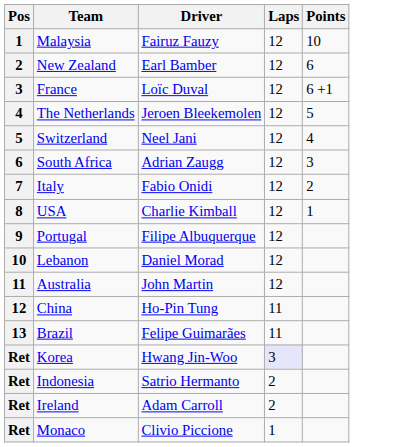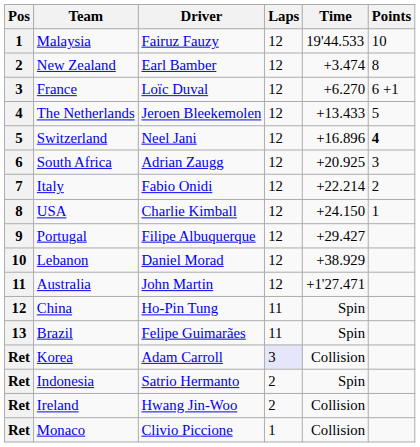 <table class="wikitable" style="font-size:95%">
 <tr>
 <th>Pos</th>
 <th>Team</th>
 <th>Driver</th>
 <th>Laps</th>
+<th>Time</th>
 <th>Points</th>
 </tr>
 <tr>
 <th>1</th>
 <td> <a href='#'>Malaysia</a></td>
 <td><a href='#'>Fairuz Fauzy</a></td>
 <td>12</td>
+<td>19'44.533</td>
 <td>10</td>
 </tr>
 <tr>
 <th>2</th>
 <td> <a href='#'>New Zealand</a></td>
 <td><a href='#'>Earl Bamber</a></td>
 <td>12</td>
-<td>6</td>
+<td align=right>+3.474</td>
+<td>8</td>
 </tr>
 <tr>
 <th>3</th>
 <td> <a href='#'>France</a></td>
 <td><a href='#'>Loïc Duval</a></td>
 <td>12</td>
+<td align=right>+6.270</td>
 <td>6 +1</td>
 </tr>
 <tr>
 <th>4</th>
 <td> <a href='#'>The Netherlands</a></td>
 <td><a href='#'>Jeroen Bleekemolen</a></td>
 <td>12</td>
+<td align=right>+13.433</td>
 <td>5</td>
 </tr>
 <tr>
 <th>5</th>
 <td> <a href='#'>Switzerland</a></td>
 <td><a href='#'>Neel Jani</a></td>
 <td>12</td>
-<td>4</td>
+<td align=right>+16.896</td>
+<td><strong>4</strong></td>
 </tr>
 <tr>
 <th>6</th>
 <td> <a href='#'>South Africa</a></td>
 <td><a href='#'>Adrian Zaugg</a></td>
 <td>12</td>
+<td align=right>+20.925</td>
 <td>3</td>
 </tr>
 <tr>
 <th>7</th>
 <td> <a href='#'>Italy</a></td>
 <td><a href='#'>Fabio Onidi</a></td>
 <td>12</td>
+<td align=right>+22.214</td>
 <td>2</td>
 </tr>
 <tr>
 <th>8</th>
 <td> <a href='#'>USA</a></td>
 <td><a href='#'>Charlie Kimball</a></td>
 <td>12</td>
+<td align=right>+24.150</td>
 <td>1</td>
 </tr>
 <tr>
 <th>9</th>
 <td> <a href='#'>Portugal</a></td>
 <td><a href='#'>Filipe Albuquerque</a></td>
 <td>12</td>
+<td align=right>+29.427</td>
 <td></td>
 </tr>
 <tr>
 <th>10</th>
 <td> <a href='#'>Lebanon</a></td>
 <td><a href='#'>Daniel Morad</a></td>
 <td>12</td>
+<td align=right>+38.929</td>
 <td></td>
 </tr>
 <tr>
 <th>11</th>
 <td> <a href='#'>Australia</a></td>
 <td><a href='#'>John Martin</a></td>
 <td>12</td>
+<td align=right>+1'27.471</td>
 <td></td>
 </tr>
 <tr>
 <th>12</th>
 <td> <a href='#'>China</a></td>
 <td><a href='#'>Ho-Pin Tung</a></td>
 <td>11</td>
+<td align=right>Spin</td>
 <td></td>
 </tr>
 <tr>
 <th>13</th>
 <td> <a href='#'>Brazil</a></td>
 <td><a href='#'>Felipe Guimarães</a></td>
 <td>11</td>
+<td align=right>Spin</td>
 <td></td>
 </tr>
 <tr>
 <th>Ret</th>
 <td> <a href='#'>Korea</a></td>
-<td><a href='#'>Hwang Jin-Woo</a></td>
+<td><a href='#'>Adam Carroll</a></td>
 <td style="background: lavender;">3</td>
+<td align=right>Collision</td>
 <td></td>
 </tr>
 <tr>
 <th>Ret</th>
 <td> <a href='#'>Indonesia</a></td>
 <td><a href='#'>Satrio Hermanto</a></td>
 <td>2</td>
+<td align=right>Spin</td>
 <td></td>
 </tr>
 <tr>
 <th>Ret</th>
 <td> <a href='#'>Ireland</a></td>
-<td><a href='#'>Adam Carroll</a></td>
+<td><a href='#'>Hwang Jin-Woo</a></td>
 <td>2</td>
+<td align=right>Collision</td>
 <td></td>
 </tr>
 <tr>
 <th>Ret</th>
 <td> <a href='#'>Monaco</a></td>
 <td><a href='#'>Clivio Piccione</a></td>
 <td>1</td>
+<td align=right>Collision</td>
 <td></td>
 </tr>
 </table>
